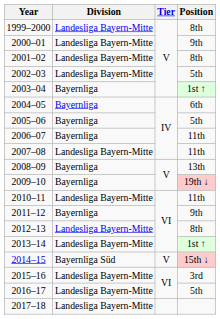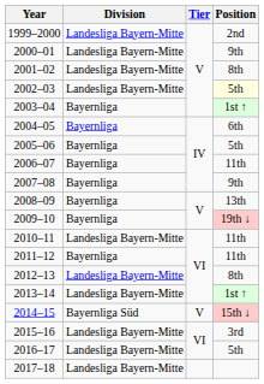 <table class="wikitable">
 <tr>
 <th>Year</th>
 <th>Division</th>
 <th><a href='#'>Tier</a></th>
 <th>Position</th>
 </tr>
 <tr align="center">
 <td>1999–2000</td>
 <td align="left"><a href='#'>Landesliga Bayern-Mitte</a></td>
 <td rowspan=5>V</td>
-<td>8th</td>
+<td>2nd</td>
 </tr>
 <tr align="center">
 <td>2000–01</td>
 <td align="left">Landesliga Bayern-Mitte</td>
 <td>9th</td>
 </tr>
 <tr align="center">
 <td>2001–02</td>
 <td align="left">Landesliga Bayern-Mitte</td>
 <td>8th</td>
 </tr>
 <tr align="center">
 <td>2002–03</td>
 <td align="left">Landesliga Bayern-Mitte</td>
-<td>5th</td>
+<td style="background: lightyellow;">5th</td>
 </tr>
 <tr align="center">
 <td>2003–04</td>
 <td align="left">Bayernliga</td>
 <td style="background:#ddffdd">1st ↑</td>
 </tr>
 <tr align="center">
 <td>2004–05</td>
 <td align="left"><a href='#'>Bayernliga</a></td>
 <td rowspan=4>IV</td>
 <td>6th</td>
 </tr>
 <tr align="center">
 <td>2005–06</td>
 <td align="left">Bayernliga</td>
 <td>5th</td>
 </tr>
 <tr align="center">
 <td>2006–07</td>
 <td align="left">Bayernliga</td>
 <td>11th</td>
 </tr>
 <tr align="center">
 <td>2007–08</td>
-<td align="left">Landesliga Bayern-Mitte</td>
-<td>11th</td>
+<td align="left">Bayernliga</td>
+<td>9th</td>
 </tr>
 <tr align="center">
 <td>2008–09</td>
 <td align="left">Bayernliga</td>
 <td rowspan=2>V</td>
 <td>13th</td>
 </tr>
 <tr align="center">
 <td>2009–10</td>
 <td align="left">Bayernliga</td>
 <td style="background:#ffcccc">19th ↓</td>
 </tr>
 <tr align="center">
 <td>2010–11</td>
 <td align="left">Landesliga Bayern-Mitte</td>
 <td rowspan=4>VI</td>
 <td>11th</td>
 </tr>
 <tr align="center">
 <td>2011–12</td>
 <td align="left">Bayernliga</td>
-<td>9th</td>
+<td>11th</td>
 </tr>
 <tr align="center">
 <td>2012–13</td>
 <td align="left"><a href='#'>Landesliga Bayern-Mitte</a></td>
 <td>8th</td>
 </tr>
 <tr align="center">
 <td>2013–14</td>
 <td align="left">Landesliga Bayern-Mitte</td>
 <td style="background:#ddffdd">1st ↑</td>
 </tr>
 <tr align="center">
 <td><a href='#'>2014–15</a></td>
 <td align="left">Bayernliga Süd</td>
 <td>V</td>
 <td style="background:#ffcccc">15th ↓</td>
 </tr>
 <tr align="center">
 <td>2015–16</td>
 <td align="left">Landesliga Bayern-Mitte</td>
 <td rowspan=2>VI</td>
 <td>3rd</td>
 </tr>
 <tr align="center">
 <td>2016–17</td>
 <td align="left">Landesliga Bayern-Mitte</td>
 <td>5th</td>
 </tr>
 <tr align="center">
 <td>2017–18</td>
 <td align="left">Landesliga Bayern-Mitte</td>
 <td></td>
 </tr>
 </table>
